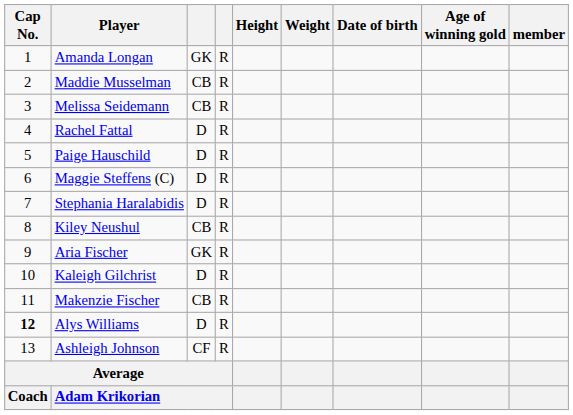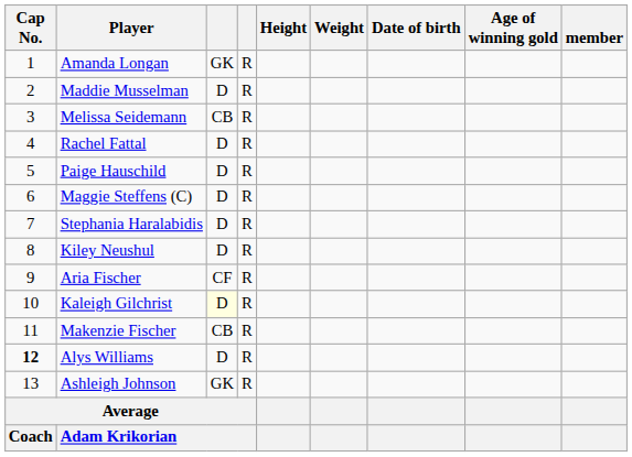 <table class="wikitable sortable" style="text-align: center; font-size: 85%; margin-left: 1em;">
 <tr>
 <th>Cap<br>No.</th>
 <th>Player</th>
 <th></th>
 <th></th>
 <th>Height</th>
 <th>Weight</th>
 <th>Date of birth</th>
 <th>Age of<br>winning gold</th>
 <th><br>member</th>
 </tr>
 <tr>
 <td>1</td>
 <td style="text-align: left;" data-sort-value="Longan, Amanda"><a href='#'>Amanda Longan</a></td>
 <td>GK</td>
 <td>R</td>
 <td style="text-align: left;"></td>
 <td style="text-align: right;"></td>
 <td style="text-align: right;"></td>
 <td style="text-align: left;"></td>
 <td></td>
 </tr>
 <tr>
 <td>2</td>
 <td style="text-align: left;" data-sort-value="Musselman, Maddie"><a href='#'>Maddie Musselman</a></td>
-<td>CB</td>
+<td>D</td>
 <td>R</td>
 <td style="text-align: left;"></td>
 <td style="text-align: right;"></td>
 <td style="text-align: right;"></td>
 <td style="text-align: left;"></td>
 <td></td>
 </tr>
 <tr>
 <td>3</td>
 <td style="text-align: left;" data-sort-value="Seidemann, Melissa"><a href='#'>Melissa Seidemann</a></td>
 <td>CB</td>
 <td>R</td>
 <td style="text-align: left;"></td>
 <td style="text-align: right;"></td>
 <td style="text-align: right;"></td>
 <td style="text-align: left;"></td>
 <td></td>
 </tr>
 <tr>
 <td>4</td>
 <td style="text-align: left;" data-sort-value="Fattal, Rachel"><a href='#'>Rachel Fattal</a></td>
 <td>D</td>
 <td>R</td>
 <td style="text-align: left;"></td>
 <td style="text-align: right;"></td>
 <td style="text-align: right;"></td>
 <td style="text-align: left;"></td>
 <td></td>
 </tr>
 <tr>
 <td>5</td>
 <td style="text-align: left;" data-sort-value="Hauschild, Paige"><a href='#'>Paige Hauschild</a></td>
 <td>D</td>
 <td>R</td>
 <td style="text-align: left;"></td>
 <td style="text-align: right;"></td>
 <td style="text-align: right;"></td>
 <td style="text-align: left;"></td>
 <td></td>
 </tr>
 <tr>
 <td>6</td>
 <td style="text-align: left;" data-sort-value="Steffens, Maggie"><a href='#'>Maggie Steffens</a> (C)</td>
 <td>D</td>
 <td>R</td>
 <td style="text-align: left;"></td>
 <td style="text-align: right;"></td>
 <td style="text-align: right;"></td>
 <td style="text-align: left;"></td>
 <td></td>
 </tr>
 <tr>
 <td>7</td>
 <td style="text-align: left;" data-sort-value="Haralabidis, Stephania"><a href='#'>Stephania Haralabidis</a></td>
 <td>D</td>
 <td>R</td>
 <td style="text-align: left;"></td>
 <td style="text-align: right;"></td>
 <td style="text-align: right;"></td>
 <td style="text-align: left;"></td>
 <td></td>
 </tr>
 <tr>
 <td>8</td>
 <td style="text-align: left;" data-sort-value="Neushul, Kiley"><a href='#'>Kiley Neushul</a></td>
-<td>CB</td>
+<td>D</td>
 <td>R</td>
 <td style="text-align: left;"></td>
 <td style="text-align: right;"></td>
 <td style="text-align: right;"></td>
 <td style="text-align: left;"></td>
 <td></td>
 </tr>
 <tr>
 <td>9</td>
 <td style="text-align: left;" data-sort-value="Fischer, Aria"><a href='#'>Aria Fischer</a></td>
-<td>GK</td>
+<td>CF</td>
 <td>R</td>
 <td style="text-align: left;"></td>
 <td style="text-align: right;"></td>
 <td style="text-align: right;"></td>
 <td style="text-align: left;"></td>
 <td></td>
 </tr>
 <tr>
 <td>10</td>
 <td style="text-align: left;" data-sort-value="Gilchrist, Kaleigh"><a href='#'>Kaleigh Gilchrist</a></td>
-<td>D</td>
+<td style="background: lightyellow;">D</td>
 <td>R</td>
 <td style="text-align: left;"></td>
 <td style="text-align: right;"></td>
 <td style="text-align: right;"></td>
 <td style="text-align: left;"></td>
 <td></td>
 </tr>
 <tr>
 <td>11</td>
 <td style="text-align: left;" data-sort-value="Fischer, Makenzie"><a href='#'>Makenzie Fischer</a></td>
 <td>CB</td>
 <td>R</td>
 <td style="text-align: left;"></td>
 <td style="text-align: right;"></td>
 <td style="text-align: right;"></td>
 <td style="text-align: left;"></td>
 <td></td>
 </tr>
 <tr>
 <td><strong>12</strong></td>
 <td style="text-align: left;" data-sort-value="Williams, Alys"><a href='#'>Alys Williams</a></td>
 <td>D</td>
 <td>R</td>
 <td style="text-align: left;"></td>
 <td style="text-align: right;"></td>
 <td style="text-align: right;"></td>
 <td style="text-align: left;"></td>
 <td></td>
 </tr>
 <tr>
 <td>13</td>
 <td style="text-align: left;" data-sort-value="Johnson, Ashleigh"><a href='#'>Ashleigh Johnson</a></td>
-<td>CF</td>
+<td>GK</td>
 <td>R</td>
 <td style="text-align: left;"></td>
 <td style="text-align: right;"></td>
 <td style="text-align: right;"></td>
 <td style="text-align: left;"></td>
 <td></td>
 </tr>
 <tr>
 <th colspan="4">Average</th>
 <th style="text-align: left;"></th>
 <th style="text-align: right;"></th>
 <th style="text-align: right;"></th>
 <th style="text-align: left;"></th>
 <th></th>
 </tr>
 <tr>
 <th>Coach</th>
 <th colspan="3" style="text-align: left;"><a href='#'>Adam Krikorian</a></th>
 <th style="text-align: left;"></th>
 <th></th>
 <th style="text-align: right;"></th>
 <th style="text-align: left;"></th>
 <th></th>
 </tr>
 </table>
